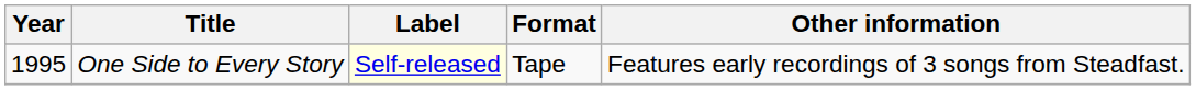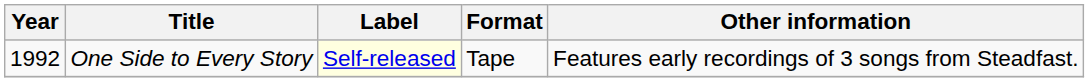 <table class="wikitable">
 <tr>
 <th>Year</th>
 <th>Title</th>
 <th>Label</th>
 <th>Format</th>
 <th>Other information</th>
 </tr>
 <tr>
-<td>1995</td>
+<td>1992</td>
 <td><em>One Side to Every Story</em></td>
 <td style="background: lightyellow;"><a href='#'>Self-released</a></td>
 <td>Tape</td>
 <td>Features early recordings of 3 songs from Steadfast.</td>
 </tr>
 <tr>
 </tr>
 </table>
